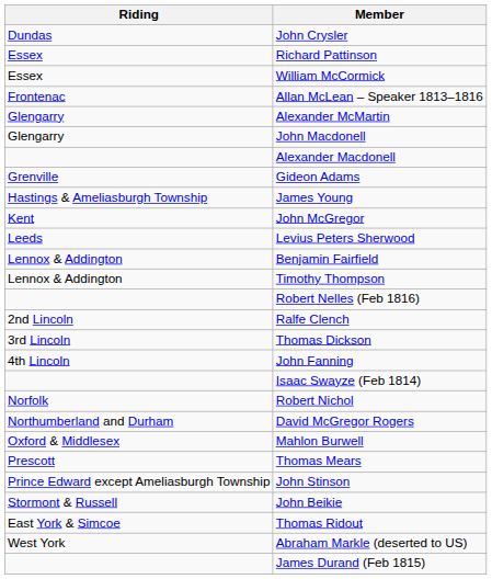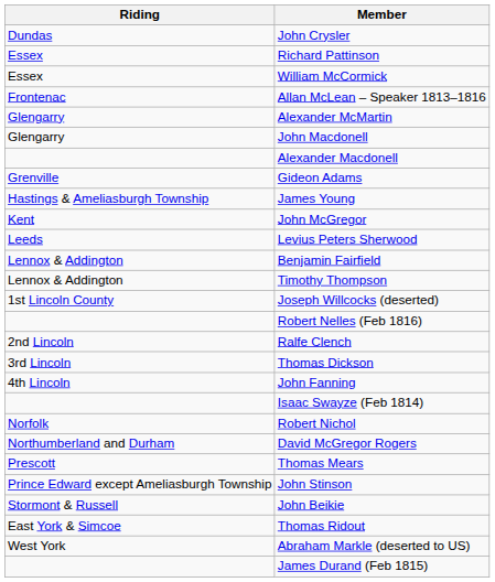 <table class="wikitable">
 <tr>
 <th>Riding</th>
 <th>Member</th>
 </tr>
 <tr>
 <td><a href='#'>Dundas</a></td>
 <td><a href='#'>John Crysler</a></td>
 </tr>
 <tr>
 <td><a href='#'>Essex</a></td>
 <td><a href='#'>Richard Pattinson</a></td>
 </tr>
 <tr>
 <td>Essex</td>
 <td><a href='#'>William McCormick</a></td>
 </tr>
 <tr>
 <td><a href='#'>Frontenac</a></td>
 <td><a href='#'>Allan McLean</a> – Speaker 1813–1816</td>
 </tr>
 <tr>
 <td><a href='#'>Glengarry</a></td>
 <td><a href='#'>Alexander McMartin</a></td>
 </tr>
 <tr>
 <td>Glengarry</td>
 <td><a href='#'>John Macdonell</a></td>
 </tr>
 <tr>
 <td></td>
 <td><a href='#'>Alexander Macdonell</a></td>
 </tr>
 <tr>
 <td><a href='#'>Grenville</a></td>
 <td><a href='#'>Gideon Adams</a></td>
 </tr>
 <tr>
 <td><a href='#'>Hastings</a> & <a href='#'>Ameliasburgh Township</a></td>
 <td><a href='#'>James Young</a></td>
 </tr>
 <tr>
 <td><a href='#'>Kent</a></td>
 <td><a href='#'>John McGregor</a></td>
 </tr>
 <tr>
 <td><a href='#'>Leeds</a></td>
 <td><a href='#'>Levius Peters Sherwood</a></td>
 </tr>
 <tr>
 <td><a href='#'>Lennox</a> & <a href='#'>Addington</a></td>
 <td><a href='#'>Benjamin Fairfield</a></td>
 </tr>
 <tr>
 <td>Lennox & Addington</td>
 <td><a href='#'>Timothy Thompson</a></td>
 </tr>
 <tr>
+<td>1st <a href='#'>Lincoln County</a></td>
+<td><a href='#'>Joseph Willcocks</a> (deserted)</td>
+</tr>
+<tr>
 <td></td>
 <td><a href='#'>Robert Nelles</a> (Feb 1816)</td>
 </tr>
 <tr>
 <td>2nd <a href='#'>Lincoln</a></td>
 <td><a href='#'>Ralfe Clench</a></td>
 </tr>
 <tr>
 <td>3rd <a href='#'>Lincoln</a></td>
 <td><a href='#'>Thomas Dickson</a></td>
 </tr>
 <tr>
 <td>4th <a href='#'>Lincoln</a></td>
 <td><a href='#'>John Fanning</a></td>
 </tr>
 <tr>
 <td></td>
 <td><a href='#'>Isaac Swayze</a> (Feb 1814)</td>
 </tr>
 <tr>
 <td><a href='#'>Norfolk</a></td>
 <td><a href='#'>Robert Nichol</a></td>
 </tr>
 <tr>
 <td><a href='#'>Northumberland</a> and <a href='#'>Durham</a></td>
 <td><a href='#'>David McGregor Rogers</a></td>
 </tr>
 <tr>
-<td><a href='#'>Oxford</a> & <a href='#'>Middlesex</a></td>
-<td><a href='#'>Mahlon Burwell</a></td>
-</tr>
-<tr>
 <td><a href='#'>Prescott</a></td>
 <td><a href='#'>Thomas Mears</a></td>
 </tr>
 <tr>
 <td><a href='#'>Prince Edward</a> except Ameliasburgh Township</td>
 <td><a href='#'>John Stinson</a></td>
 </tr>
 <tr>
 <td><a href='#'>Stormont</a> & <a href='#'>Russell</a></td>
 <td><a href='#'>John Beikie</a></td>
 </tr>
 <tr>
 <td>East <a href='#'>York</a> & <a href='#'>Simcoe</a></td>
 <td><a href='#'>Thomas Ridout</a></td>
 </tr>
 <tr>
 <td>West York</td>
 <td><a href='#'>Abraham Markle</a> (deserted to US)</td>
 </tr>
 <tr>
 <td></td>
 <td><a href='#'>James Durand</a> (Feb 1815)</td>
 </tr>
 </table>
